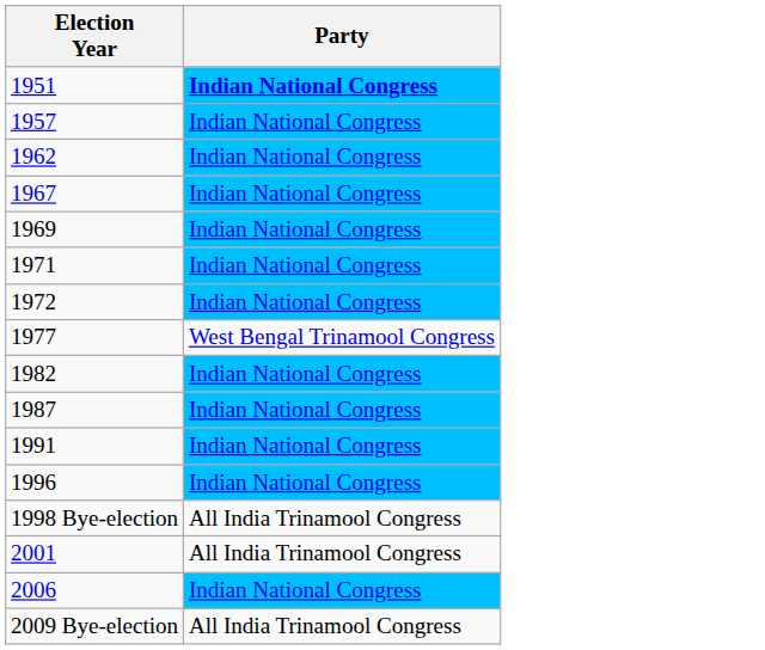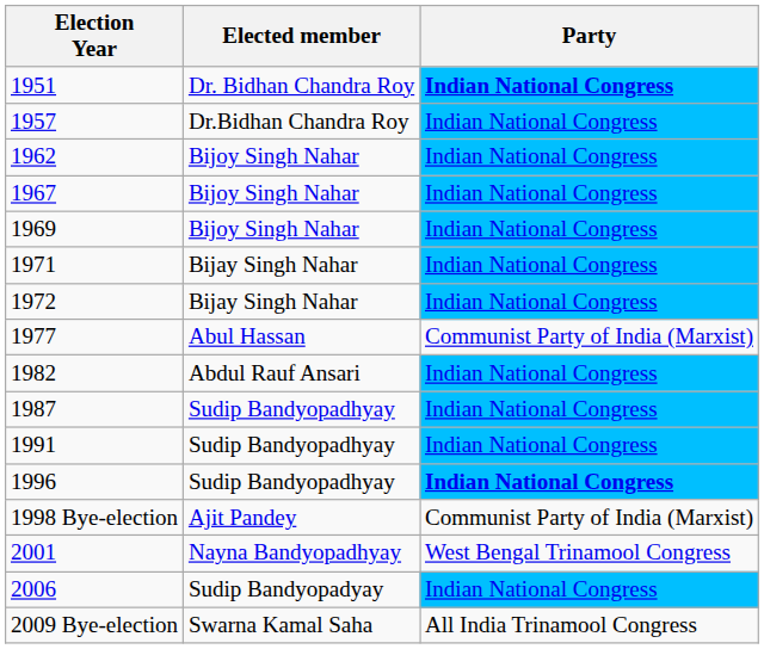 <table class="wikitable sortable"ìÍĦĤĠčw>
 <tr>
 <th>Election<br> Year</th>
+<th>Elected member</th>
 <th>Party</th>
 </tr>
 <tr>
 <td><a href='#'>1951</a></td>
+<td><a href='#'>Dr. Bidhan Chandra Roy</a></td>
 <td bgcolor=#00BFFF><strong><a href='#'>Indian National Congress</a></strong></td>
 </tr>
 <tr>
 <td><a href='#'>1957</a></td>
+<td>Dr.Bidhan Chandra Roy</td>
 <td bgcolor=#00BFFF><a href='#'>Indian National Congress</a></td>
 </tr>
 <tr>
 <td><a href='#'>1962</a></td>
+<td><a href='#'>Bijoy Singh Nahar</a></td>
 <td bgcolor=#00BFFF><a href='#'>Indian National Congress</a></td>
 </tr>
 <tr>
 <td><a href='#'>1967</a></td>
+<td><a href='#'>Bijoy Singh Nahar</a></td>
 <td bgcolor=#00BFFF><a href='#'>Indian National Congress</a></td>
 </tr>
 <tr>
 <td>1969</td>
+<td><a href='#'>Bijoy Singh Nahar</a></td>
 <td bgcolor=#00BFFF><a href='#'>Indian National Congress</a></td>
 </tr>
 <tr>
 <td>1971</td>
+<td>Bijay Singh Nahar</td>
 <td bgcolor=#00BFFF><a href='#'>Indian National Congress</a></td>
 </tr>
 <tr>
 <td>1972</td>
+<td>Bijay Singh Nahar</td>
 <td bgcolor=#00BFFF><a href='#'>Indian National Congress</a></td>
 </tr>
 <tr>
 <td>1977</td>
-<td><a href='#'>West Bengal Trinamool Congress</a></td>
+<td><a href='#'>Abul Hassan</a></td>
+<td><a href='#'>Communist Party of India (Marxist)</a></td>
 </tr>
 <tr>
 <td>1982</td>
+<td>Abdul Rauf Ansari</td>
 <td bgcolor=#00BFFF><a href='#'>Indian National Congress</a></td>
 </tr>
 <tr>
 <td>1987</td>
+<td><a href='#'>Sudip Bandyopadhyay</a></td>
 <td bgcolor=#00BFFF><a href='#'>Indian National Congress</a></td>
 </tr>
 <tr>
 <td>1991</td>
+<td>Sudip Bandyopadhyay</td>
 <td bgcolor=#00BFFF><a href='#'>Indian National Congress</a></td>
 </tr>
 <tr>
 <td>1996</td>
-<td bgcolor=#00BFFF><a href='#'>Indian National Congress</a></td>
+<td>Sudip Bandyopadhyay</td>
+<td bgcolor=#00BFFF><strong><a href='#'>Indian National Congress</a></strong></td>
 </tr>
 <tr>
 <td>1998 Bye-election</td>
-<td>All India Trinamool Congress</td>
+<td><a href='#'>Ajit Pandey</a></td>
+<td>Communist Party of India (Marxist)</td>
 </tr>
 <tr>
 <td><a href='#'>2001</a></td>
-<td>All India Trinamool Congress</td>
+<td><a href='#'>Nayna Bandyopadhyay</a></td>
+<td><a href='#'>West Bengal Trinamool Congress</a></td>
 </tr>
 <tr>
 <td><a href='#'>2006</a></td>
+<td>Sudip Bandyopadyay</td>
 <td bgcolor=#00BFFF><a href='#'>Indian National Congress</a></td>
 </tr>
 <tr>
 <td>2009 Bye-election</td>
+<td>Swarna Kamal Saha</td>
 <td>All India Trinamool Congress</td>
 </tr>
 </table>
